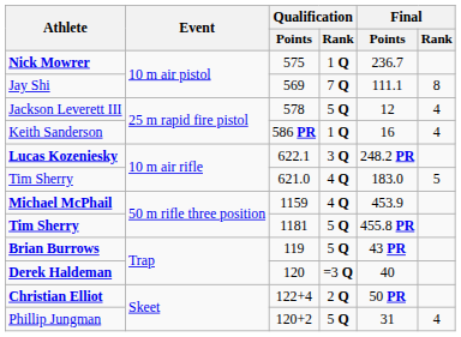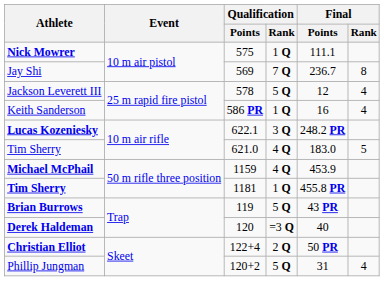 <table class=wikitable style=font-size:90%;text-align:center>
 <tr>
 <th rowspan=2>Athlete</th>
 <th rowspan=2>Event</th>
 <th colspan=2>Qualification</th>
 <th colspan=2>Final</th>
 </tr>
 <tr style=font-size:95%>
 <th>Points</th>
 <th>Rank</th>
 <th>Points</th>
 <th>Rank</th>
 </tr>
 <tr>
 <td align=left><strong><a href='#'>Nick Mowrer</a></strong></td>
 <td align=left rowspan=2><a href='#'>10 m air pistol</a></td>
 <td>575</td>
 <td>1 <strong>Q</strong></td>
-<td>236.7</td>
+<td>111.1</td>
 <td></td>
 </tr>
 <tr>
 <td align=left><a href='#'>Jay Shi</a></td>
 <td>569</td>
 <td>7 <strong>Q</strong></td>
-<td>111.1</td>
+<td>236.7</td>
 <td>8</td>
 </tr>
 <tr>
 <td align=left><a href='#'>Jackson Leverett III</a></td>
 <td align=left rowspan=2><a href='#'>25 m rapid fire pistol</a></td>
 <td>578</td>
 <td>5 <strong>Q</strong></td>
 <td>12</td>
 <td>4</td>
 </tr>
 <tr>
 <td align=left><a href='#'>Keith Sanderson</a></td>
 <td>586 <strong><a href='#'>PR</a></strong></td>
 <td>1 <strong>Q</strong></td>
 <td>16</td>
 <td>4</td>
 </tr>
 <tr>
 <td align=left><strong><a href='#'>Lucas Kozeniesky</a></strong></td>
 <td align=left rowspan=2><a href='#'>10 m air rifle</a></td>
 <td>622.1</td>
 <td>3 <strong>Q</strong></td>
 <td>248.2 <strong><a href='#'>PR</a></strong></td>
 <td></td>
 </tr>
 <tr>
 <td align=left><a href='#'>Tim Sherry</a></td>
 <td>621.0</td>
 <td>4 <strong>Q</strong></td>
 <td>183.0</td>
 <td>5</td>
 </tr>
 <tr>
 <td align=left><strong><a href='#'>Michael McPhail</a></strong></td>
 <td align=left rowspan=2><a href='#'>50 m rifle three position</a></td>
 <td>1159</td>
 <td>4 <strong>Q</strong></td>
 <td>453.9</td>
 <td></td>
 </tr>
 <tr>
 <td align=left><strong><a href='#'>Tim Sherry</a></strong></td>
 <td>1181</td>
-<td>5 <strong>Q</strong></td>
+<td>1 <strong>Q</strong></td>
 <td>455.8 <strong><a href='#'>PR</a></strong></td>
 <td></td>
 </tr>
 <tr>
 <td align=left><strong><a href='#'>Brian Burrows</a></strong></td>
 <td align=left rowspan=2><a href='#'>Trap</a></td>
 <td>119</td>
 <td>5 <strong>Q</strong></td>
 <td>43 <strong><a href='#'>PR</a></strong></td>
 <td></td>
 </tr>
 <tr>
 <td align=left><strong><a href='#'>Derek Haldeman</a></strong></td>
 <td>120</td>
 <td>=3 <strong>Q</strong></td>
 <td>40</td>
 <td></td>
 </tr>
 <tr>
 <td align=left><strong><a href='#'>Christian Elliot</a></strong></td>
 <td align=left rowspan=2><a href='#'>Skeet</a></td>
 <td>122+4</td>
 <td>2 <strong>Q</strong></td>
 <td>50 <strong><a href='#'>PR</a></strong></td>
 <td></td>
 </tr>
 <tr>
 <td align=left><a href='#'>Phillip Jungman</a></td>
 <td>120+2</td>
 <td>5 <strong>Q</strong></td>
 <td>31</td>
 <td>4</td>
 </tr>
 </table>
